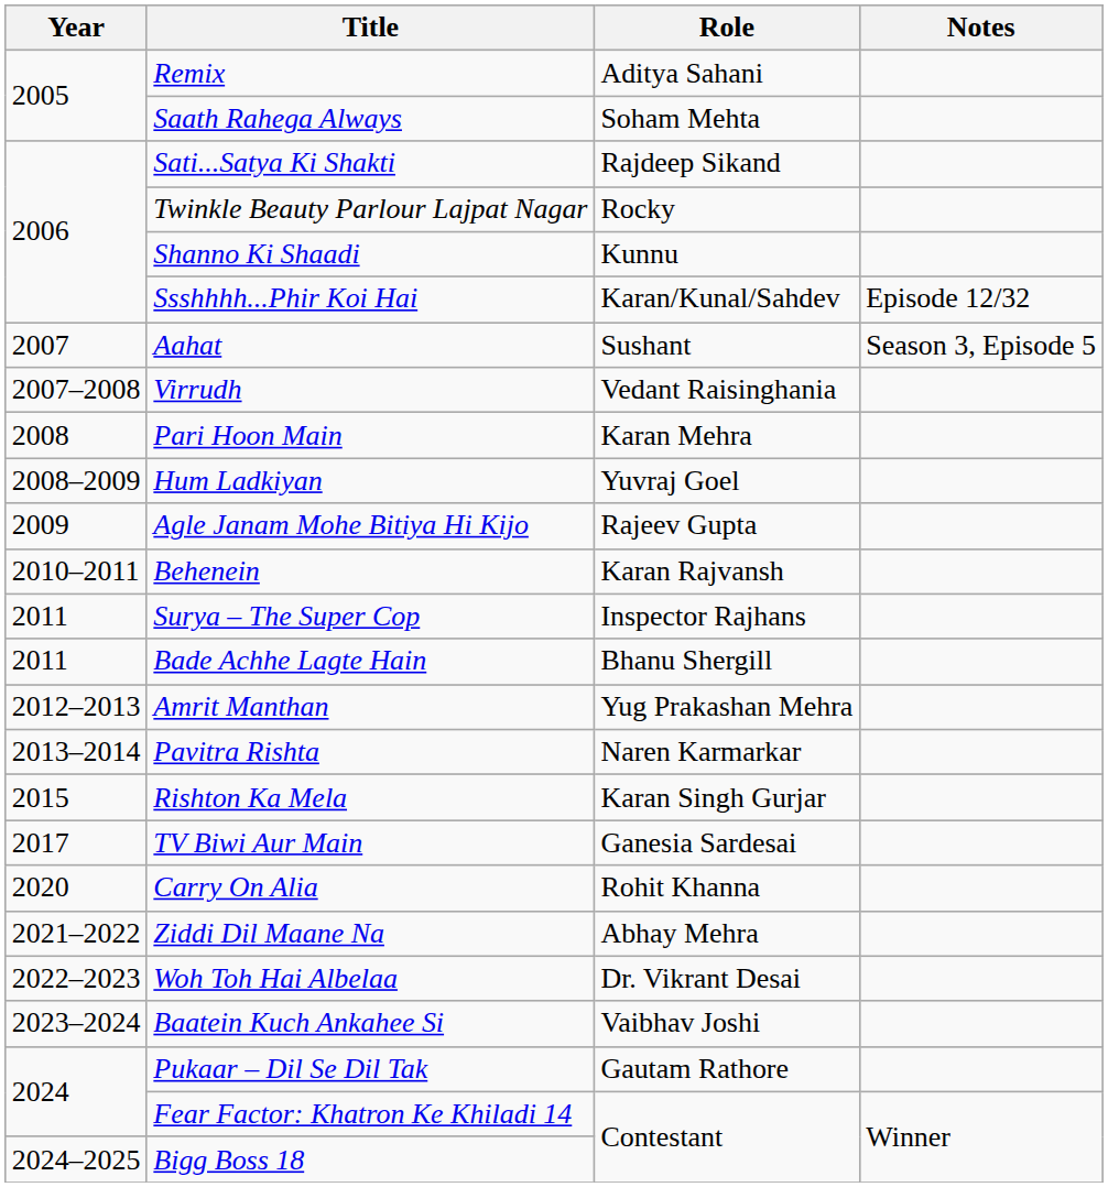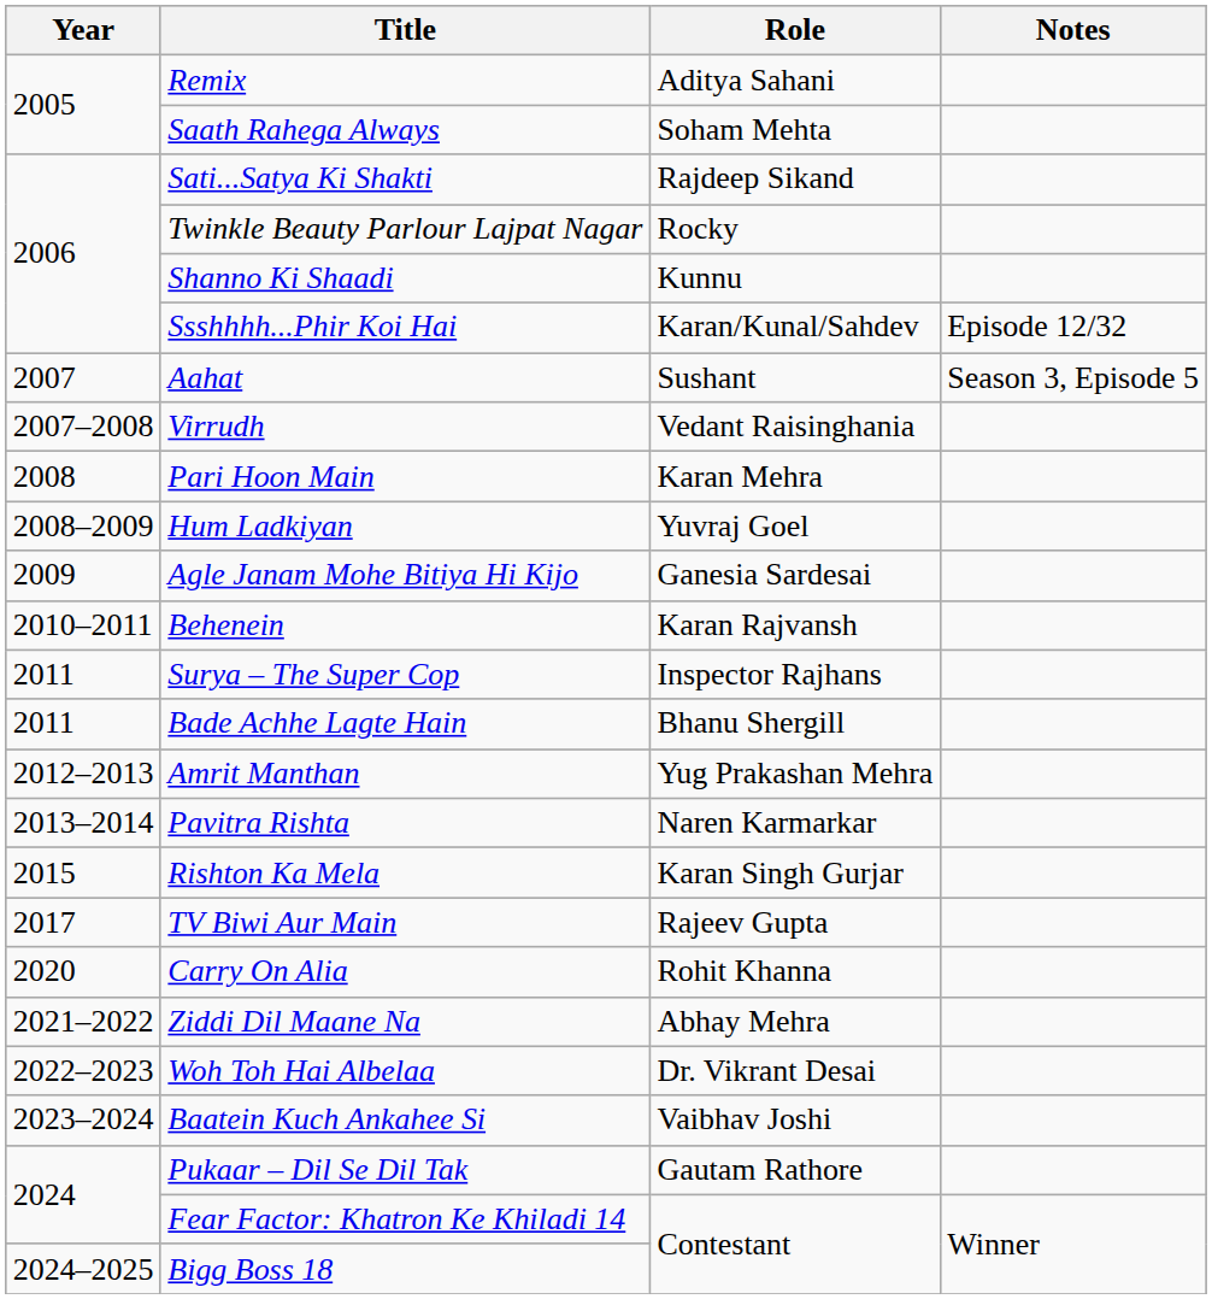 <table class="wikitable sortable">
 <tr>
 <th>Year</th>
 <th>Title</th>
 <th>Role</th>
 <th>Notes</th>
 </tr>
 <tr>
 <td rowspan = "2">2005</td>
 <td><em><a href='#'>Remix</a></em></td>
 <td>Aditya Sahani</td>
 <td></td>
 </tr>
 <tr>
 <td><em><a href='#'>Saath Rahega Always</a></em></td>
 <td>Soham Mehta</td>
 <td></td>
 </tr>
 <tr>
 <td rowspan = "4">2006</td>
 <td><em><a href='#'>Sati...Satya Ki Shakti</a></em></td>
 <td>Rajdeep Sikand</td>
 <td></td>
 </tr>
 <tr>
 <td><em>Twinkle Beauty Parlour Lajpat Nagar</em></td>
 <td>Rocky</td>
 <td></td>
 </tr>
 <tr>
 <td><em><a href='#'>Shanno Ki Shaadi</a></em></td>
 <td>Kunnu</td>
 <td></td>
 </tr>
 <tr>
 <td><em><a href='#'>Ssshhhh...Phir Koi Hai</a></em></td>
 <td>Karan/Kunal/Sahdev</td>
 <td>Episode 12/32</td>
 </tr>
 <tr>
 <td>2007</td>
 <td><em><a href='#'>Aahat</a></em></td>
 <td>Sushant</td>
 <td>Season 3, Episode 5</td>
 </tr>
 <tr>
 <td>2007–2008</td>
 <td><em><a href='#'>Virrudh</a></em></td>
 <td>Vedant Raisinghania</td>
 <td></td>
 </tr>
 <tr>
 <td>2008</td>
 <td><em><a href='#'>Pari Hoon Main</a></em></td>
 <td>Karan Mehra</td>
 <td></td>
 </tr>
 <tr>
 <td>2008–2009</td>
 <td><em><a href='#'>Hum Ladkiyan</a></em></td>
 <td>Yuvraj Goel</td>
 <td></td>
 </tr>
 <tr>
 <td>2009</td>
 <td><em><a href='#'>Agle Janam Mohe Bitiya Hi Kijo</a></em></td>
-<td>Rajeev Gupta</td>
+<td>Ganesia Sardesai</td>
 <td></td>
 </tr>
 <tr>
 <td>2010–2011</td>
 <td><em><a href='#'>Behenein</a></em></td>
 <td>Karan Rajvansh</td>
 <td></td>
 </tr>
 <tr>
 <td>2011</td>
 <td><em><a href='#'>Surya – The Super Cop</a></em></td>
 <td>Inspector Rajhans</td>
 <td></td>
 </tr>
 <tr>
 <td>2011</td>
 <td><em><a href='#'>Bade Achhe Lagte Hain</a></em></td>
 <td>Bhanu Shergill</td>
 <td></td>
 </tr>
 <tr>
 <td>2012–2013</td>
 <td><em><a href='#'>Amrit Manthan</a></em></td>
 <td>Yug Prakashan Mehra</td>
 <td></td>
 </tr>
 <tr>
 <td>2013–2014</td>
 <td><em><a href='#'>Pavitra Rishta</a></em></td>
 <td>Naren Karmarkar</td>
 <td></td>
 </tr>
 <tr>
 <td>2015</td>
 <td><em><a href='#'>Rishton Ka Mela</a></em></td>
 <td>Karan Singh Gurjar</td>
 <td></td>
 </tr>
 <tr>
 <td>2017</td>
 <td><em><a href='#'>TV Biwi Aur Main</a></em></td>
-<td>Ganesia Sardesai</td>
+<td>Rajeev Gupta</td>
 <td></td>
 </tr>
 <tr>
 <td>2020</td>
 <td><em><a href='#'>Carry On Alia</a></em></td>
 <td>Rohit Khanna</td>
 <td></td>
 </tr>
 <tr>
 <td>2021–2022</td>
 <td><em><a href='#'>Ziddi Dil Maane Na</a></em></td>
 <td>Abhay Mehra</td>
 <td></td>
 </tr>
 <tr>
 <td>2022–2023</td>
 <td><em><a href='#'>Woh Toh Hai Albelaa</a></em></td>
 <td>Dr. Vikrant Desai</td>
 <td></td>
 </tr>
 <tr>
 <td>2023–2024</td>
 <td><em><a href='#'>Baatein Kuch Ankahee Si</a></em></td>
 <td>Vaibhav Joshi</td>
 <td></td>
 </tr>
 <tr>
 <td rowspan="2">2024</td>
 <td><em><a href='#'>Pukaar – Dil Se Dil Tak</a></em></td>
 <td>Gautam Rathore</td>
 <td></td>
 </tr>
 <tr>
 <td><em><a href='#'>Fear Factor: Khatron Ke Khiladi 14</a></em></td>
 <td rowspan="2">Contestant</td>
 <td rowspan="2">Winner</td>
 </tr>
 <tr>
 <td>2024–2025</td>
 <td><em><a href='#'>Bigg Boss 18</a></em></td>
 </tr>
 </table>
